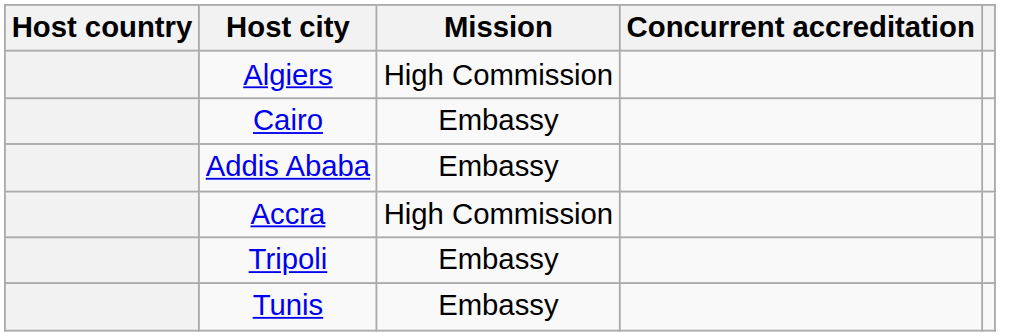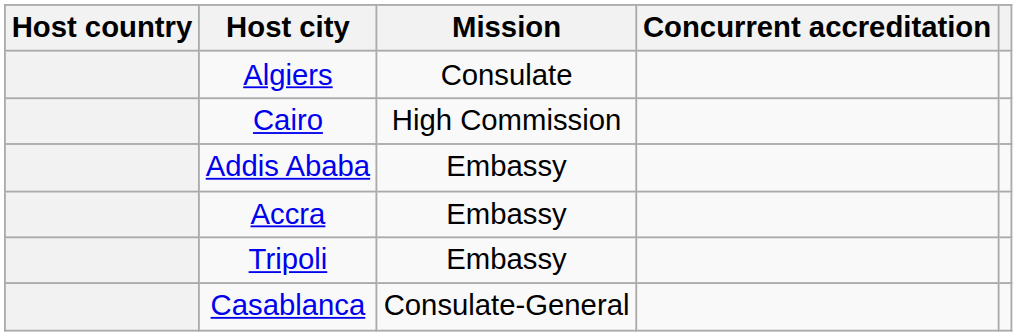 <table class="wikitable plainrowheaders" style="text-align:center;">
 <tr>
 <th scope="col">Host country</th>
 <th scope="col">Host city</th>
 <th scope="col">Mission</th>
 <th scope="col">Concurrent accreditation</th>
 <th scope="col"></th>
 </tr>
 <tr>
 <th scope="row"></th>
 <td><a href='#'>Algiers</a></td>
-<td>High Commission</td>
+<td>Consulate</td>
 <td></td>
 <td></td>
 </tr>
 <tr>
 <th scope="row"></th>
 <td><a href='#'>Cairo</a></td>
-<td>Embassy</td>
+<td>High Commission</td>
 <td></td>
 <td></td>
 </tr>
 <tr>
 <th scope="row"></th>
 <td><a href='#'>Addis Ababa</a></td>
 <td>Embassy</td>
 <td></td>
 <td></td>
 </tr>
 <tr>
 <th scope="row"></th>
 <td><a href='#'>Accra</a></td>
-<td>High Commission</td>
+<td>Embassy</td>
 <td></td>
 <td></td>
 </tr>
 <tr>
 <th scope="row"></th>
 <td><a href='#'>Tripoli</a></td>
 <td>Embassy</td>
 <td></td>
 <td></td>
 </tr>
 <tr>
 <th scope="row"></th>
-<td><a href='#'>Tunis</a></td>
-<td>Embassy</td>
+<td><a href='#'>Casablanca</a></td>
+<td>Consulate-General</td>
 <td></td>
 <td></td>
 </tr>
 </table>
